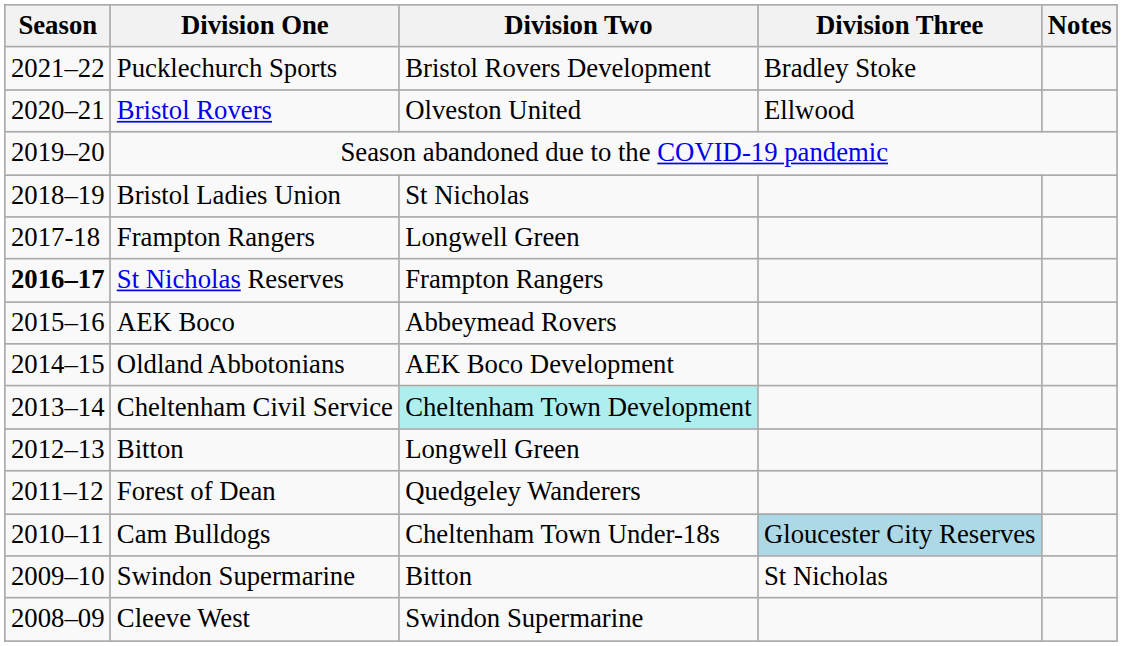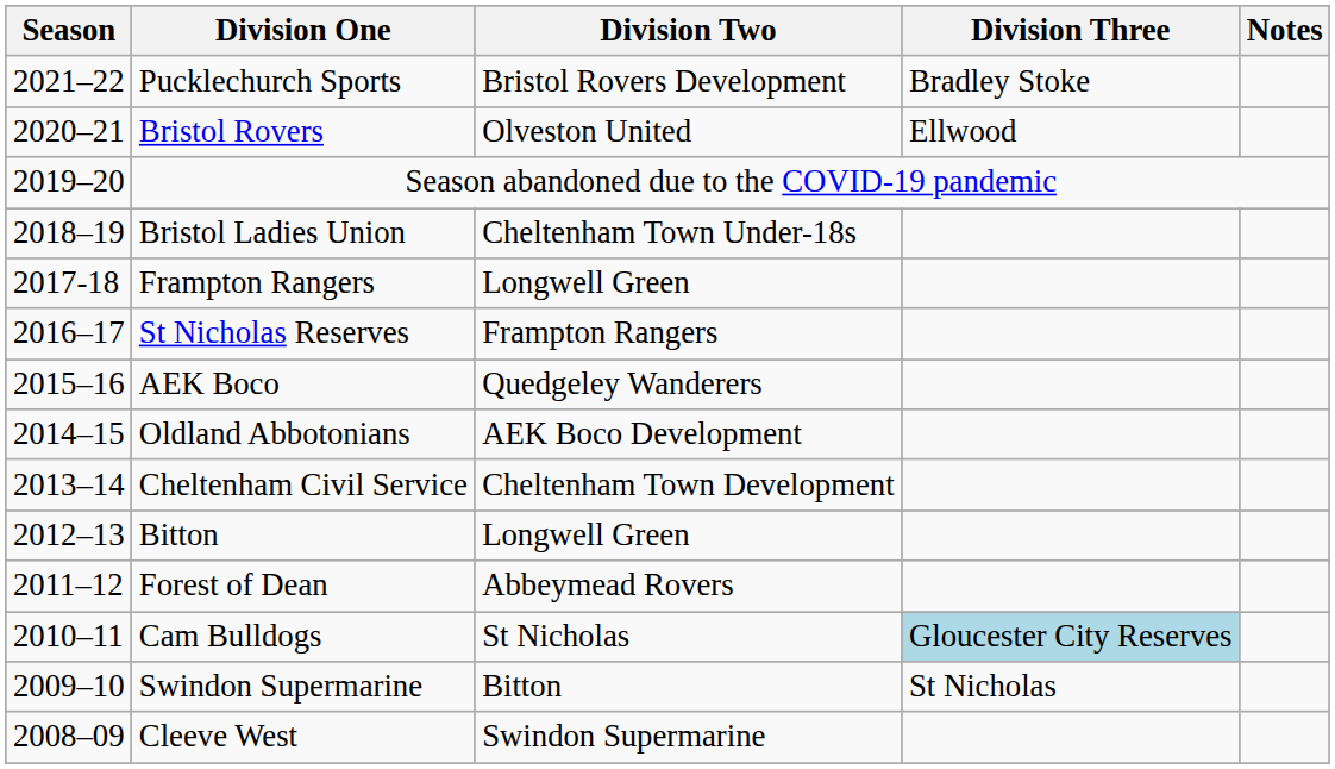 <table class=wikitable>
 <tr>
 <th>Season</th>
 <th>Division One</th>
 <th>Division Two</th>
 <th>Division Three</th>
 <th>Notes</th>
 </tr>
 <tr>
 <td>2021–22</td>
 <td>Pucklechurch Sports</td>
 <td>Bristol Rovers Development</td>
 <td>Bradley Stoke</td>
 </tr>
 <tr>
 <td>2020–21</td>
 <td><a href='#'>Bristol Rovers</a></td>
 <td>Olveston United</td>
 <td>Ellwood</td>
 <td></td>
 </tr>
 <tr>
 <td>2019–20</td>
 <td colspan=4 style="text-align:center;">Season abandoned due to the <a href='#'>COVID-19 pandemic</a></td>
 </tr>
 <tr>
 <td>2018–19</td>
 <td>Bristol Ladies Union</td>
-<td>St Nicholas</td>
+<td>Cheltenham Town Under-18s</td>
 <td></td>
 <td></td>
 </tr>
 <tr>
 <td>2017-18</td>
 <td>Frampton Rangers</td>
 <td>Longwell Green</td>
 <td></td>
 <td></td>
 </tr>
 <tr>
-<td><strong>2016–17</strong></td>
+<td>2016–17</td>
 <td><a href='#'>St Nicholas</a> Reserves</td>
 <td>Frampton Rangers</td>
 <td></td>
 <td></td>
 </tr>
 <tr>
 <td>2015–16</td>
 <td>AEK Boco</td>
-<td>Abbeymead Rovers</td>
+<td>Quedgeley Wanderers</td>
 <td></td>
 <td></td>
 </tr>
 <tr>
 <td>2014–15</td>
 <td>Oldland Abbotonians</td>
 <td>AEK Boco Development</td>
 <td></td>
 <td></td>
 </tr>
 <tr>
 <td>2013–14</td>
 <td>Cheltenham Civil Service</td>
-<td style="background: paleturquoise;">Cheltenham Town Development</td>
+<td>Cheltenham Town Development</td>
 <td></td>
 <td></td>
 </tr>
 <tr>
 <td>2012–13</td>
 <td>Bitton</td>
 <td>Longwell Green</td>
 <td></td>
 <td></td>
 </tr>
 <tr>
 <td>2011–12</td>
 <td>Forest of Dean</td>
-<td>Quedgeley Wanderers</td>
+<td>Abbeymead Rovers</td>
 <td></td>
 <td></td>
 </tr>
 <tr>
 <td>2010–11</td>
 <td>Cam Bulldogs</td>
-<td>Cheltenham Town Under-18s</td>
+<td>St Nicholas</td>
 <td style="background: lightblue;">Gloucester City Reserves</td>
 <td></td>
 </tr>
 <tr>
 <td>2009–10</td>
 <td>Swindon Supermarine</td>
 <td>Bitton</td>
 <td>St Nicholas</td>
 <td></td>
 </tr>
 <tr>
 <td>2008–09</td>
 <td>Cleeve West</td>
 <td>Swindon Supermarine</td>
 <td></td>
 <td></td>
 </tr>
 </table>
